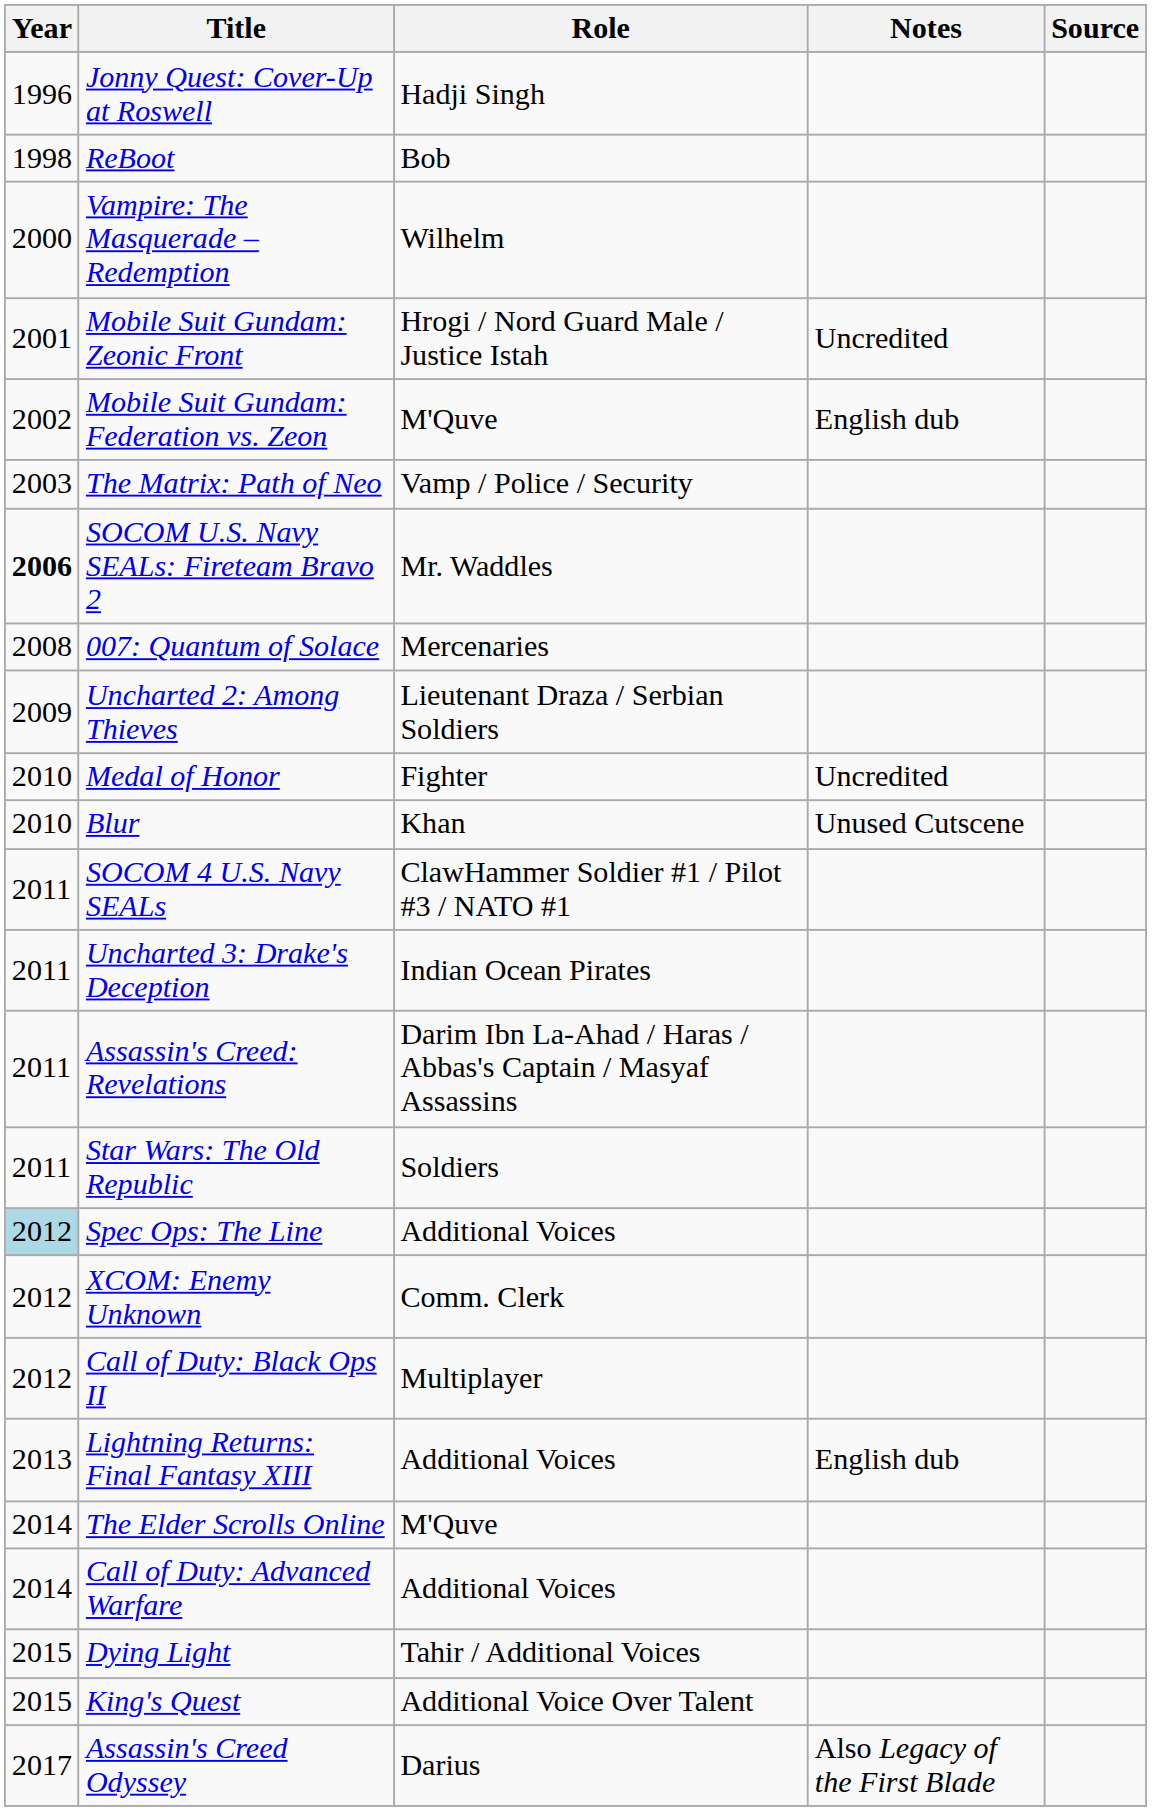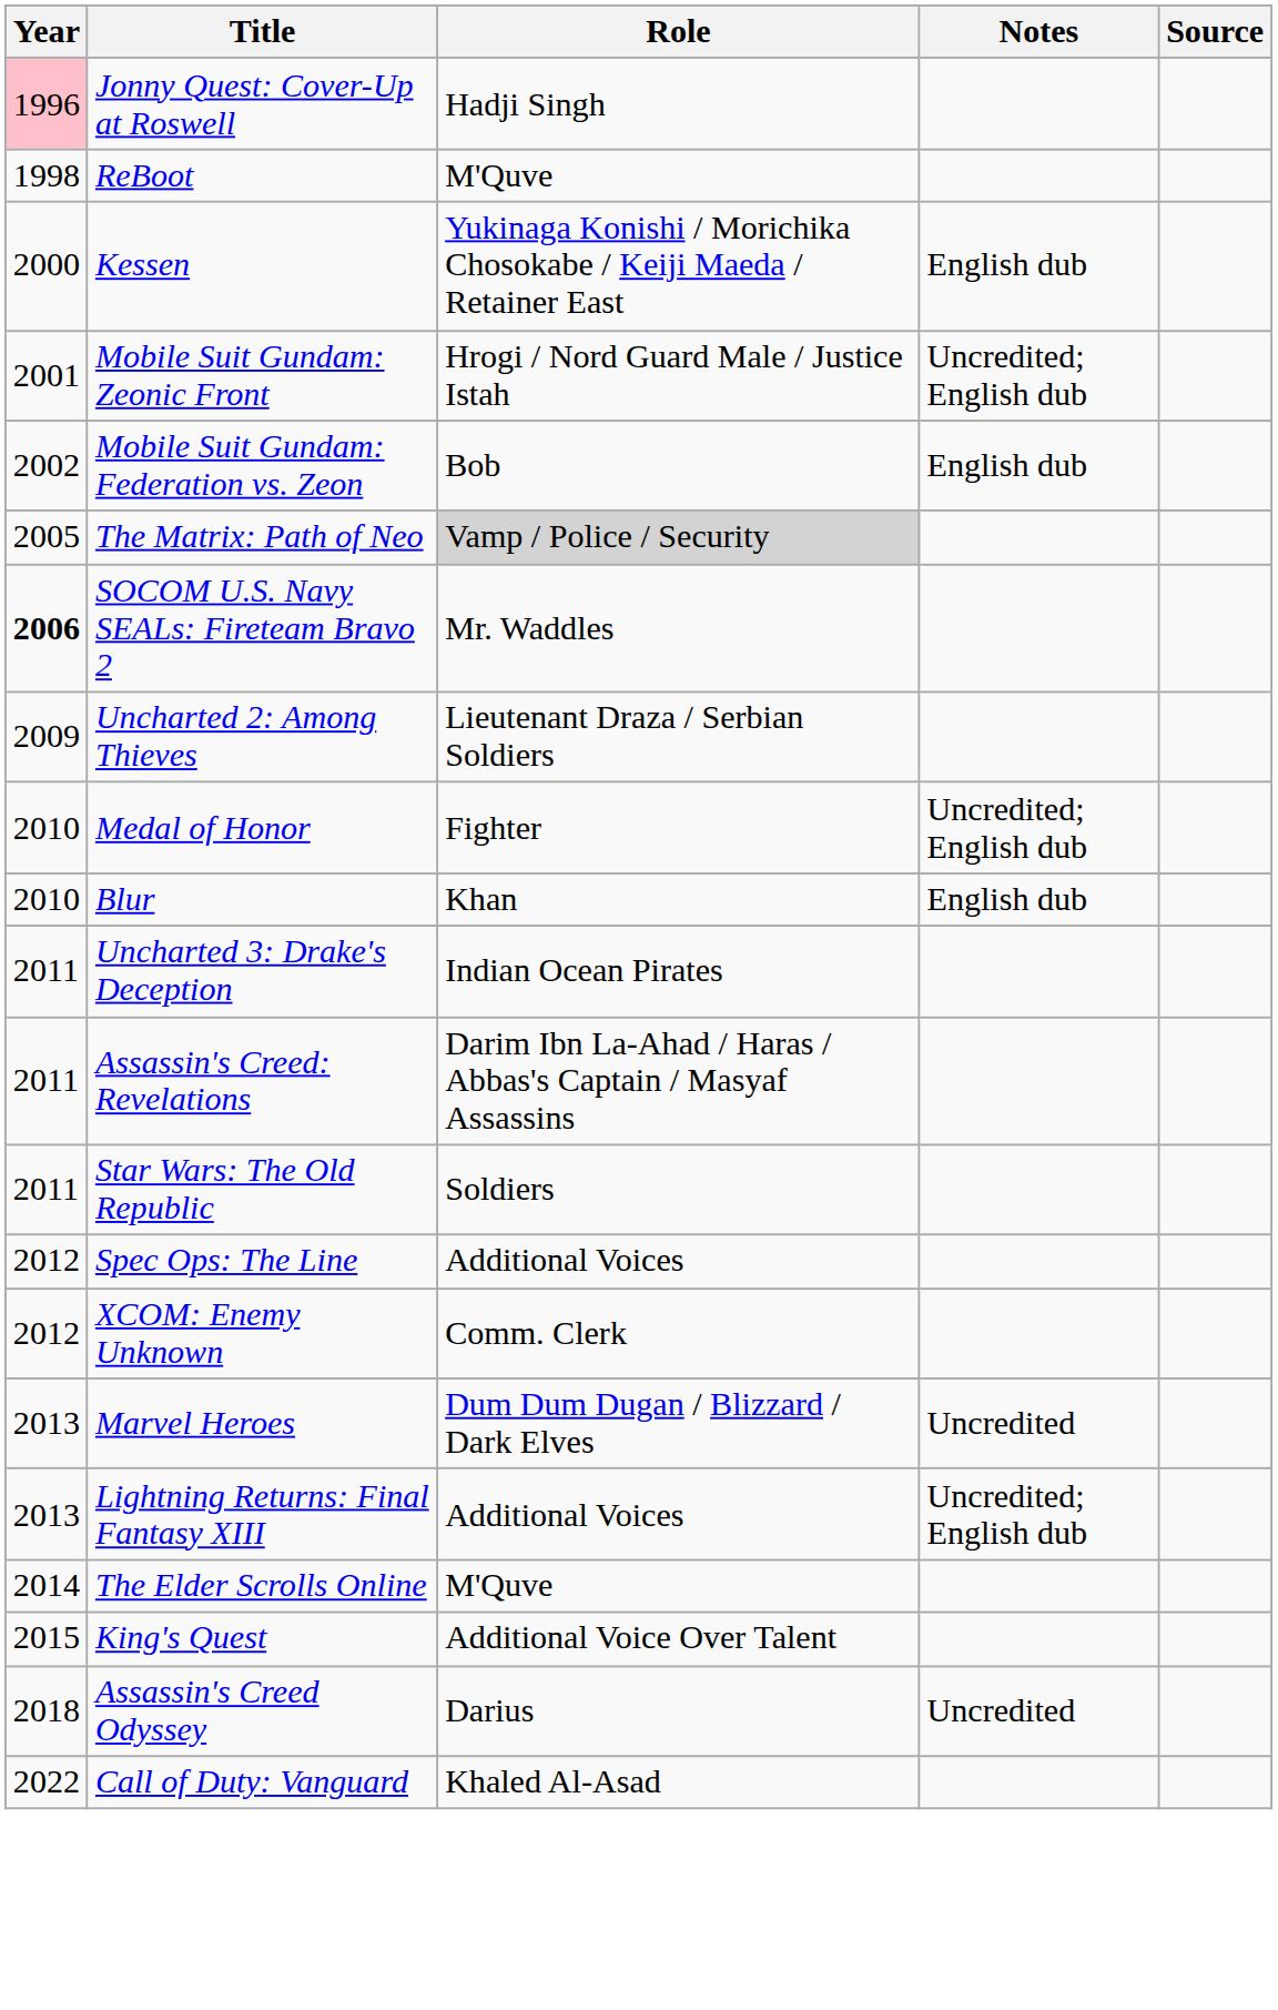 <table class="wikitable sortable">
 <tr>
 <th>Year</th>
 <th>Title</th>
 <th>Role</th>
 <th class="unsortable">Notes</th>
 <th class="unsortable">Source</th>
 </tr>
 <tr>
-<td>1996</td>
+<td style="background: pink;">1996</td>
 <td><em><a href='#'>Jonny Quest: Cover-Up at Roswell</a></em></td>
 <td>Hadji Singh</td>
 <td></td>
 <td></td>
 </tr>
 <tr>
 <td>1998</td>
 <td><em><a href='#'>ReBoot</a></em></td>
-<td>Bob</td>
+<td>M'Quve</td>
 <td></td>
 <td></td>
 </tr>
 <tr>
 <td>2000</td>
-<td><em><a href='#'>Vampire: The Masquerade – Redemption</a></em></td>
-<td>Wilhelm</td>
-<td></td>
+<td><em><a href='#'>Kessen</a></em></td>
+<td><a href='#'>Yukinaga Konishi</a> / Morichika Chosokabe / <a href='#'>Keiji Maeda</a> / Retainer East</td>
+<td>English dub</td>
 <td></td>
 </tr>
 <tr>
 <td>2001</td>
 <td><em><a href='#'>Mobile Suit Gundam: Zeonic Front</a></em></td>
 <td>Hrogi / Nord Guard Male / Justice Istah</td>
-<td>Uncredited</td>
+<td>Uncredited; English dub</td>
 <td></td>
 </tr>
 <tr>
 <td>2002</td>
 <td><em><a href='#'>Mobile Suit Gundam: Federation vs. Zeon</a></em></td>
-<td>M'Quve</td>
+<td>Bob</td>
 <td>English dub</td>
 <td></td>
 </tr>
 <tr>
-<td>2003</td>
+<td>2005</td>
 <td data-sort-value="Matrix: Path of Neo, The"><em><a href='#'>The Matrix: Path of Neo</a></em></td>
-<td>Vamp / Police / Security</td>
+<td style="background: lightgrey;">Vamp / Police / Security</td>
 <td></td>
 <td></td>
 </tr>
 <tr>
 <td><strong>2006</strong></td>
 <td><em><a href='#'>SOCOM U.S. Navy SEALs: Fireteam Bravo 2</a></em></td>
 <td>Mr. Waddles</td>
-<td></td>
-<td></td>
-</tr>
-<tr>
-<td>2008</td>
-<td><em><a href='#'>007: Quantum of Solace</a></em></td>
-<td>Mercenaries</td>
 <td></td>
 <td></td>
 </tr>
 <tr>
 <td>2009</td>
 <td><em><a href='#'>Uncharted 2: Among Thieves</a></em></td>
 <td>Lieutenant Draza / Serbian Soldiers</td>
 <td></td>
 <td></td>
 </tr>
 <tr>
 <td>2010</td>
 <td><em><a href='#'>Medal of Honor</a></em></td>
 <td>Fighter</td>
-<td>Uncredited</td>
+<td>Uncredited; English dub</td>
 <td></td>
 </tr>
 <tr>
 <td>2010</td>
 <td><em><a href='#'>Blur</a></em></td>
 <td>Khan</td>
-<td>Unused Cutscene</td>
-<td></td>
-</tr>
-<tr>
-<td>2011</td>
-<td><em><a href='#'>SOCOM 4 U.S. Navy SEALs</a></em></td>
-<td>ClawHammer Soldier #1 / Pilot #3 / NATO #1</td>
-<td></td>
+<td>English dub</td>
 <td></td>
 </tr>
 <tr>
 <td>2011</td>
 <td><em><a href='#'>Uncharted 3: Drake's Deception</a></em></td>
 <td>Indian Ocean Pirates</td>
 <td></td>
 <td></td>
 </tr>
 <tr>
 <td>2011</td>
 <td><em><a href='#'>Assassin's Creed: Revelations</a></em></td>
 <td>Darim Ibn La-Ahad / Haras / Abbas's Captain / Masyaf Assassins</td>
 <td></td>
 <td></td>
 </tr>
 <tr>
 <td>2011</td>
 <td><em><a href='#'>Star Wars: The Old Republic</a></em></td>
 <td>Soldiers</td>
 <td></td>
 <td></td>
 </tr>
 <tr>
-<td style="background: lightblue;">2012</td>
+<td>2012</td>
 <td><em><a href='#'>Spec Ops: The Line</a></em></td>
 <td>Additional Voices</td>
 <td></td>
 <td></td>
 </tr>
 <tr>
 <td>2012</td>
 <td><em><a href='#'>XCOM: Enemy Unknown</a></em></td>
 <td>Comm. Clerk</td>
 <td></td>
 <td></td>
 </tr>
 <tr>
-<td>2012</td>
-<td><em><a href='#'>Call of Duty: Black Ops II</a></em></td>
-<td>Multiplayer</td>
-<td></td>
+<td>2013</td>
+<td><em><a href='#'>Marvel Heroes</a></em></td>
+<td><a href='#'>Dum Dum Dugan</a> / <a href='#'>Blizzard</a> / Dark Elves</td>
+<td>Uncredited</td>
 <td></td>
 </tr>
 <tr>
 <td>2013</td>
 <td><em><a href='#'>Lightning Returns: Final Fantasy XIII</a></em></td>
 <td>Additional Voices</td>
-<td>English dub</td>
+<td>Uncredited; English dub</td>
 <td></td>
 </tr>
 <tr>
 <td>2014</td>
 <td data-sort-value="Elder Scrolls Online, The"><em><a href='#'>The Elder Scrolls Online</a></em></td>
 <td>M'Quve</td>
-<td></td>
-<td></td>
-</tr>
-<tr>
-<td>2014</td>
-<td><em><a href='#'>Call of Duty: Advanced Warfare</a></em></td>
-<td>Additional Voices</td>
-<td></td>
-<td></td>
-</tr>
-<tr>
-<td>2015</td>
-<td><em><a href='#'>Dying Light</a></em></td>
-<td>Tahir / Additional Voices</td>
 <td></td>
 <td></td>
 </tr>
 <tr>
 <td>2015</td>
 <td><em><a href='#'>King's Quest</a></em></td>
 <td>Additional Voice Over Talent</td>
 <td></td>
 <td></td>
 </tr>
 <tr>
-<td>2017</td>
+<td>2018</td>
 <td><em><a href='#'>Assassin's Creed Odyssey</a></em></td>
 <td>Darius</td>
-<td>Also <em>Legacy of the First Blade</em></td>
+<td>Uncredited</td>
+<td></td>
+</tr>
+<tr>
+<td>2022</td>
+<td><em><a href='#'>Call of Duty: Vanguard</a></em></td>
+<td>Khaled Al-Asad</td>
+<td></td>
 <td></td>
 </tr>
 </table>
